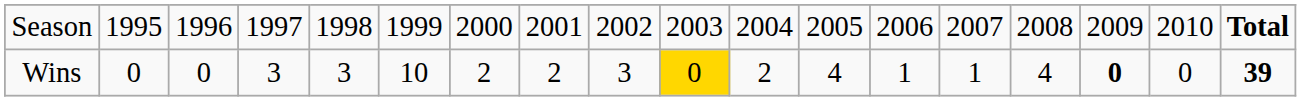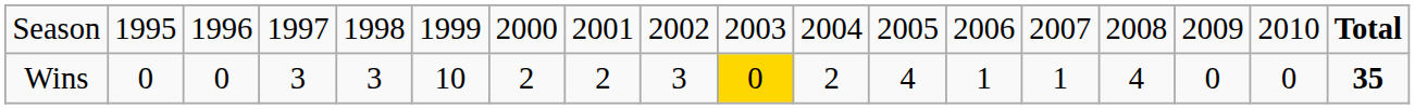 <table class="wikitable sortable">
 <tr>
 <td>Season</td>
 <td>1995</td>
 <td>1996</td>
 <td>1997</td>
 <td>1998</td>
 <td>1999</td>
 <td>2000</td>
 <td>2001</td>
 <td>2002</td>
 <td>2003</td>
 <td>2004</td>
 <td>2005</td>
 <td>2006</td>
 <td>2007</td>
 <td>2008</td>
 <td>2009</td>
 <td>2010</td>
 <td><strong>Total</strong></td>
 </tr>
 <tr align=center>
 <td>Wins</td>
 <td>0</td>
 <td>0</td>
 <td>3</td>
 <td>3</td>
 <td>10</td>
 <td>2</td>
 <td>2</td>
 <td>3</td>
 <td style="background: gold;">0</td>
 <td>2</td>
 <td>4</td>
 <td>1</td>
 <td>1</td>
 <td>4</td>
-<td><strong>0</strong></td>
 <td>0</td>
-<td><strong>39</strong></td>
+<td>0</td>
+<td><strong>35</strong></td>
 </tr>
 </table>
